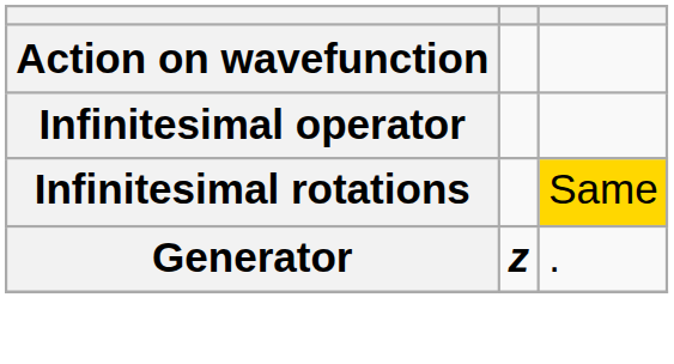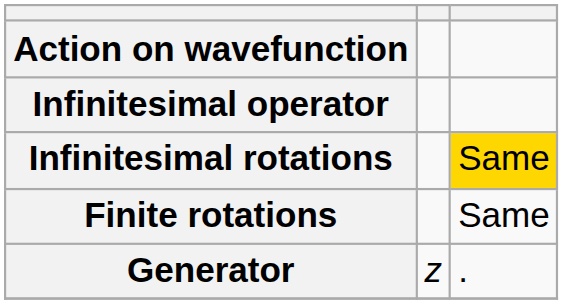 <table class="wikitable">
 <tr>
 <th></th>
 <th></th>
 <th></th>
 </tr>
 <tr>
 <th>Action on wavefunction</th>
 <td></td>
 <td></td>
 </tr>
 <tr>
 <th>Infinitesimal operator</th>
 <td></td>
 <td></td>
 </tr>
 <tr>
 <th>Infinitesimal rotations</th>
 <td></td>
 <td style="background: gold;">Same</td>
 </tr>
 <tr>
+<th>Finite rotations</th>
+<td></td>
+<td>Same</td>
+</tr>
+<tr>
 <th>Generator</th>
-<td><strong><em>z</em></strong></td>
+<td><em>z</em></td>
 <td>.</td>
 </tr>
 <tr>
 </tr>
 </table>
